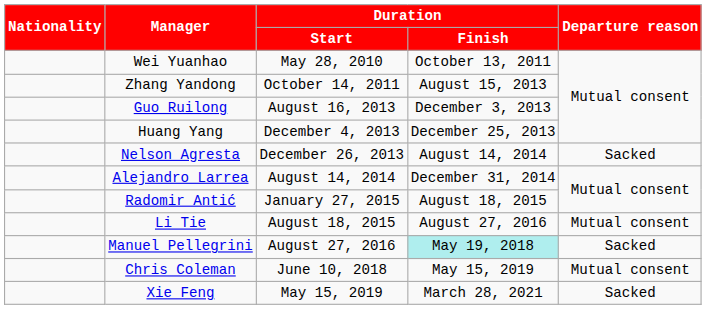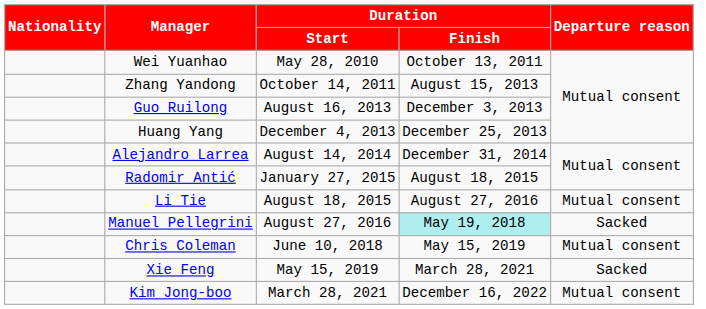 <table class="wikitable plainrowheaders" style="text-align:center;">
 <tr>
 <th scope="col" style="background:#FF0000; color:white;" rowspan="2">Nationality</th>
 <th scope="col" style="background:#FF0000; color:white;" rowspan="2">Manager</th>
 <th scope="col" style="background:#FF0000; color:white;" colspan="2">Duration</th>
 <th scope="col" style="background:#FF0000; color:white;" rowspan="2">Departure reason</th>
 </tr>
 <tr>
 <th scope="col" style="background:#FF0000; color:white;">Start</th>
 <th scope="col" style="background:#FF0000; color:white;">Finish</th>
 </tr>
 <tr>
 <td></td>
 <td>Wei Yuanhao</td>
 <td>May 28, 2010</td>
 <td>October 13, 2011</td>
 <td rowspan=4>Mutual consent</td>
 </tr>
 <tr>
 <td></td>
 <td>Zhang Yandong</td>
 <td>October 14, 2011</td>
 <td>August 15, 2013</td>
 </tr>
 <tr>
 <td></td>
 <td><a href='#'>Guo Ruilong</a></td>
 <td>August 16, 2013</td>
 <td>December 3, 2013</td>
 </tr>
 <tr>
 <td></td>
 <td>Huang Yang</td>
 <td>December 4, 2013</td>
 <td>December 25, 2013</td>
-</tr>
-<tr>
-<td></td>
-<td><a href='#'>Nelson Agresta</a></td>
-<td>December 26, 2013</td>
-<td>August 14, 2014</td>
-<td>Sacked</td>
 </tr>
 <tr>
 <td></td>
 <td><a href='#'>Alejandro Larrea</a></td>
 <td>August 14, 2014</td>
 <td>December 31, 2014</td>
 <td rowspan=2>Mutual consent</td>
 </tr>
 <tr>
 <td></td>
 <td><a href='#'>Radomir Antić</a></td>
 <td>January 27, 2015</td>
 <td>August 18, 2015</td>
 </tr>
 <tr>
 <td></td>
 <td><a href='#'>Li Tie</a></td>
 <td>August 18, 2015</td>
 <td>August 27, 2016</td>
 <td>Mutual consent</td>
 </tr>
 <tr>
 <td></td>
 <td><a href='#'>Manuel Pellegrini</a></td>
 <td>August 27, 2016</td>
 <td style="background: paleturquoise;">May 19, 2018</td>
 <td>Sacked</td>
 </tr>
 <tr>
 <td></td>
 <td><a href='#'>Chris Coleman</a></td>
 <td>June 10, 2018</td>
 <td>May 15, 2019</td>
 <td>Mutual consent</td>
 </tr>
 <tr>
 <td></td>
 <td><a href='#'>Xie Feng</a></td>
 <td>May 15, 2019</td>
 <td>March 28, 2021</td>
 <td>Sacked</td>
 </tr>
+<tr>
+<td></td>
+<td><a href='#'>Kim Jong-boo</a></td>
+<td>March 28, 2021</td>
+<td>December 16, 2022</td>
+<td>Mutual consent</td>
+</tr>
 </table>
